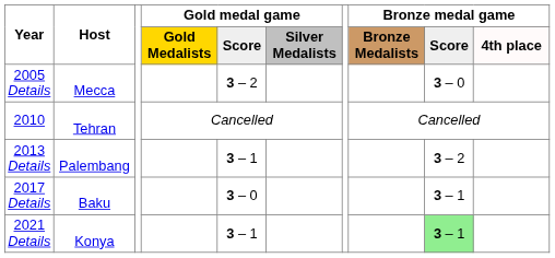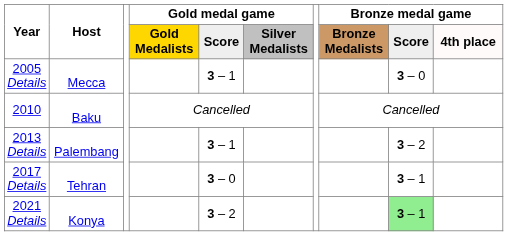 <table border=1 style="border-collapse:collapse; font-size:100%; text-align:center;" cellpadding=3 cellspacing=0>
 <tr>
 <th rowspan=2 width=5%>Year</th>
 <th rowspan=2 width=15%>Host</th>
 <th width=1% rowspan=7 bgcolor=ffffff></th>
 <th colspan=3>Gold medal game</th>
 <th width=1% rowspan=7 bgcolor=ffffff></th>
 <th colspan=3>Bronze medal game</th>
 </tr>
 <tr bgcolor=#efefef>
 <th width=14% bgcolor=#ffd700>Gold Medalists</th>
 <th width=9%>Score</th>
 <th width=14% bgcolor=#c0c0c0>Silver Medalists</th>
 <th width=14% bgcolor=#cc9966>Bronze Medalists</th>
 <th width=9%>Score</th>
 <th width=14% bgcolor=#fffafa>4th place</th>
 </tr>
 <tr>
 <td><a href='#'>2005</a><br><em><a href='#'>Details</a></em></td>
 <td><br><a href='#'>Mecca</a></td>
 <td><strong></strong></td>
-<td><strong>3</strong> – 2</td>
+<td><strong>3</strong> – 1</td>
 <td></td>
 <td></td>
 <td><strong>3</strong> – 0</td>
 <td></td>
 </tr>
 <tr>
 <td><a href='#'>2010</a></td>
-<td><br><a href='#'>Tehran</a></td>
+<td><br><a href='#'>Baku</a></td>
 <td colspan=3><em>Cancelled</em></td>
 <td colspan=3><em>Cancelled</em></td>
 </tr>
 <tr>
 <td><a href='#'>2013</a><br><em><a href='#'>Details</a></em></td>
 <td><br><a href='#'>Palembang</a></td>
 <td><strong></strong></td>
 <td><strong>3</strong> – 1</td>
 <td></td>
 <td></td>
 <td><strong>3</strong> – 2</td>
 <td></td>
 </tr>
 <tr>
 <td><a href='#'>2017</a><br><em><a href='#'>Details</a></em></td>
-<td><br><a href='#'>Baku</a></td>
+<td><br><a href='#'>Tehran</a></td>
 <td><strong></strong></td>
 <td><strong>3</strong> – 0</td>
 <td></td>
 <td></td>
 <td><strong>3</strong> – 1</td>
 <td></td>
 </tr>
 <tr>
 <td><a href='#'>2021</a><br><em><a href='#'>Details</a></em></td>
 <td><br><a href='#'>Konya</a></td>
 <td><strong></strong></td>
-<td><strong>3</strong> – 1</td>
+<td><strong>3</strong> – 2</td>
 <td></td>
 <td></td>
 <td style="background: lightgreen;"><strong>3</strong> – 1</td>
 <td></td>
 </tr>
 </table>
